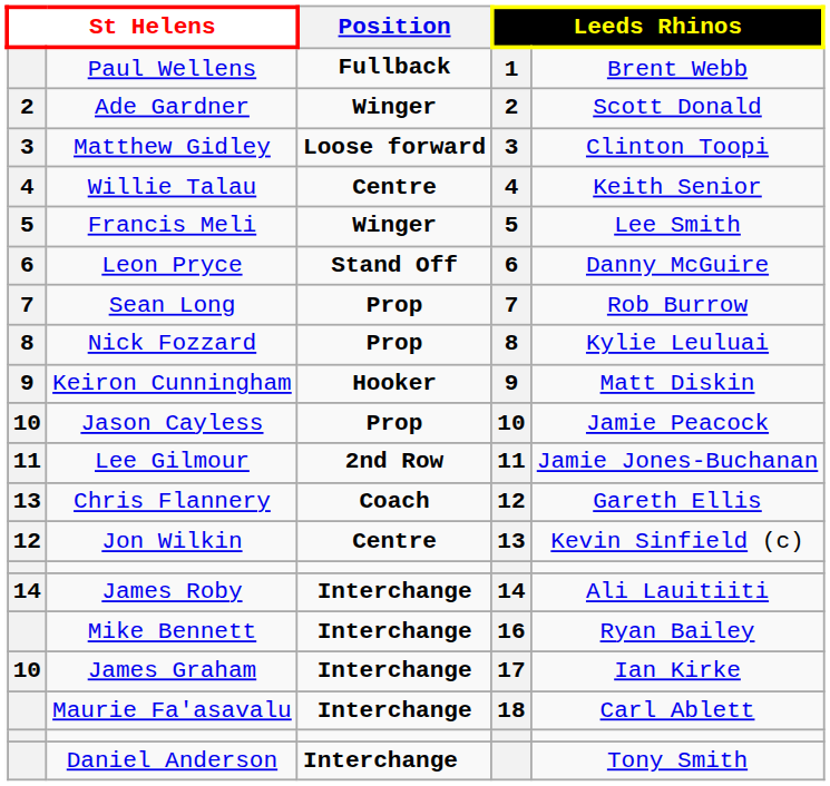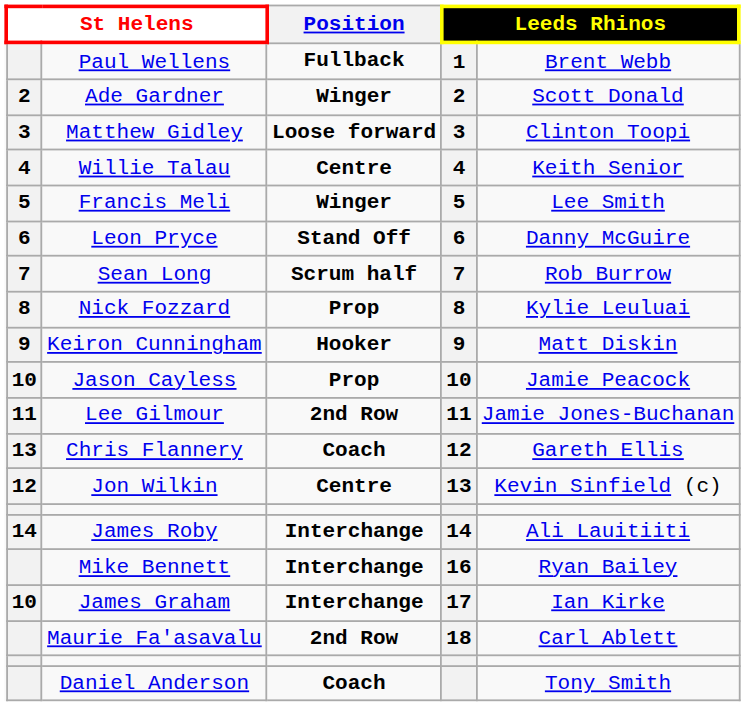 <table class="wikitable" style="float:right; font-size:90%;">
 <tr>
 <th colspan="2"  style="width:138px; background:white; color:red; border:2px solid red;"><strong>St Helens</strong></th>
 <th><a href='#'>Position</a></th>
 <th colspan="2"  style="width:138px; background:black; color:yellow; border:2px solid yellow;"><strong>Leeds Rhinos</strong></th>
 </tr>
 <tr style="text-align:center;">
 <th></th>
 <td> <a href='#'>Paul Wellens</a></td>
 <td><strong>Fullback</strong></td>
 <th>1</th>
 <td> <a href='#'>Brent Webb</a></td>
 </tr>
 <tr style="text-align:center;">
 <th>2</th>
 <td> <a href='#'>Ade Gardner</a></td>
 <td><strong>Winger</strong></td>
 <th>2</th>
 <td> <a href='#'>Scott Donald</a></td>
 </tr>
 <tr style="text-align:center;">
 <th>3</th>
 <td> <a href='#'>Matthew Gidley</a></td>
 <td><strong>Loose forward</strong></td>
 <th>3</th>
 <td> <a href='#'>Clinton Toopi</a></td>
 </tr>
 <tr style="text-align:center;">
 <th>4</th>
 <td> <a href='#'>Willie Talau</a></td>
 <td><strong>Centre</strong></td>
 <th>4</th>
 <td> <a href='#'>Keith Senior</a></td>
 </tr>
 <tr>
 <th>5</th>
 <td style="text-align:center;"> <a href='#'>Francis Meli</a></td>
 <td style="text-align:center;"><strong>Winger</strong></td>
 <th>5</th>
 <td style="text-align:center;"> <a href='#'>Lee Smith</a></td>
 </tr>
 <tr style="text-align:center;">
 <th>6</th>
 <td> <a href='#'>Leon Pryce</a></td>
 <td><strong>Stand Off</strong></td>
 <th>6</th>
 <td> <a href='#'>Danny McGuire</a></td>
 </tr>
 <tr style="text-align:center;">
 <th>7</th>
 <td> <a href='#'>Sean Long</a></td>
-<td><strong>Prop</strong></td>
+<td><strong>Scrum half</strong></td>
 <th>7</th>
 <td> <a href='#'>Rob Burrow</a></td>
 </tr>
 <tr style="text-align:center;">
 <th>8</th>
 <td> <a href='#'>Nick Fozzard</a></td>
 <td><strong>Prop</strong></td>
 <th>8</th>
 <td> <a href='#'>Kylie Leuluai</a></td>
 </tr>
 <tr style="text-align:center;">
 <th>9</th>
 <td> <a href='#'>Keiron Cunningham</a></td>
 <td><strong>Hooker</strong></td>
 <th>9</th>
 <td> <a href='#'>Matt Diskin</a></td>
 </tr>
 <tr style="text-align:center;">
 <th>10</th>
 <td> <a href='#'>Jason Cayless</a></td>
 <td><strong>Prop</strong></td>
 <th>10</th>
 <td> <a href='#'>Jamie Peacock</a></td>
 </tr>
 <tr style="text-align:center;">
 <th>11</th>
 <td> <a href='#'>Lee Gilmour</a></td>
 <td><strong>2nd Row</strong></td>
 <th>11</th>
 <td> <a href='#'>Jamie Jones-Buchanan</a></td>
 </tr>
 <tr>
 <th>13</th>
 <td style="text-align:center;"> <a href='#'>Chris Flannery</a></td>
 <td style="text-align:center;"><strong>Coach</strong></td>
 <th>12</th>
 <td style="text-align:center;"> <a href='#'>Gareth Ellis</a></td>
 </tr>
 <tr style="text-align:center;">
 <th>12</th>
 <td> <a href='#'>Jon Wilkin</a></td>
 <td><strong>Centre</strong></td>
 <th>13</th>
 <td> <a href='#'>Kevin Sinfield</a> (c)</td>
 </tr>
 <tr style="text-align:center;">
 <th></th>
 <td></td>
 <td></td>
 <th></th>
 <td></td>
 </tr>
 <tr style="text-align:center;">
 <th>14</th>
 <td> <a href='#'>James Roby</a></td>
 <td><strong>Interchange</strong></td>
 <th>14</th>
 <td> <a href='#'>Ali Lauitiiti</a></td>
 </tr>
 <tr>
 <th></th>
 <td style="text-align:center;"> <a href='#'>Mike Bennett</a></td>
 <td style="text-align:center;"><strong>Interchange</strong></td>
 <th>16</th>
 <td style="text-align:center;"> <a href='#'>Ryan Bailey</a></td>
 </tr>
 <tr>
 <th>10</th>
 <td style="text-align:center;"> <a href='#'>James Graham</a></td>
 <td style="text-align:center;"><strong>Interchange</strong></td>
 <th>17</th>
 <td style="text-align:center;"> <a href='#'>Ian Kirke</a></td>
 </tr>
 <tr style="text-align:center;">
 <th></th>
 <td> <a href='#'>Maurie Fa'asavalu</a></td>
-<td><strong>Interchange</strong></td>
+<td style="text-align:center;"><strong>2nd Row</strong></td>
 <th>18</th>
 <td> <a href='#'>Carl Ablett</a></td>
 </tr>
 <tr style="text-align:center;">
 <th></th>
 <td></td>
 <td></td>
 <th></th>
 <td></td>
 </tr>
 <tr>
 <th></th>
 <td style="text-align:center;"> <a href='#'>Daniel Anderson</a></td>
-<td><strong>Interchange</strong></td>
+<td style="text-align:center;"><strong>Coach</strong></td>
 <th></th>
 <td style="text-align:center;"> <a href='#'>Tony Smith</a></td>
 </tr>
 </table>
